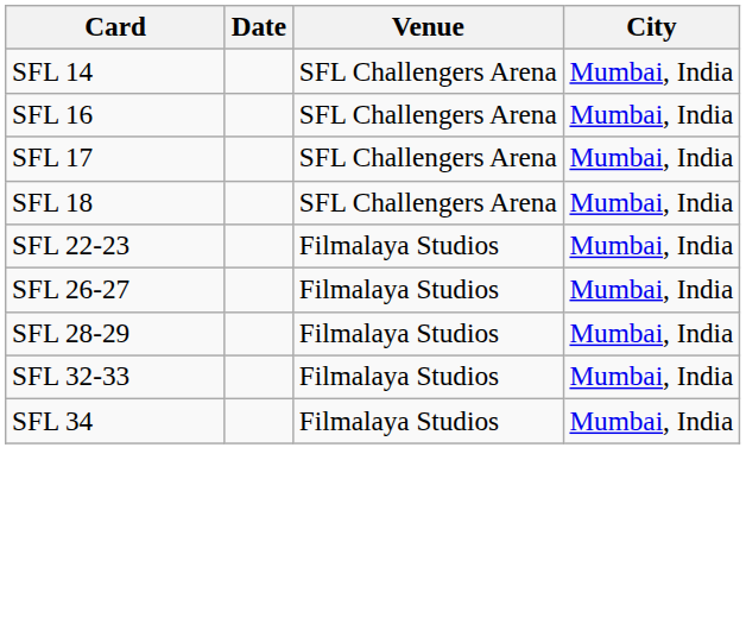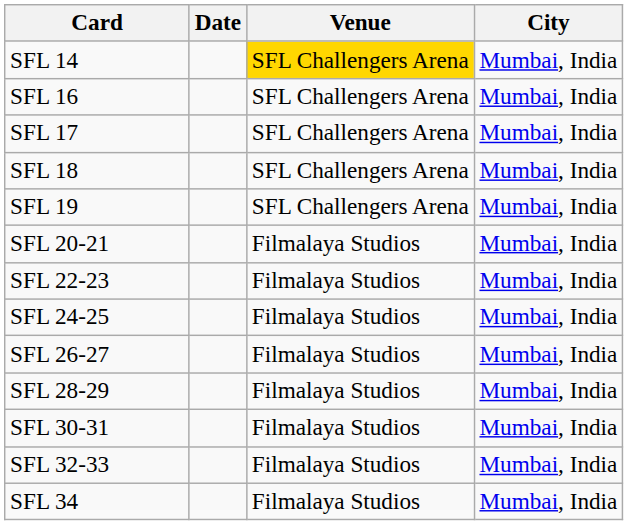 <table class="wikitable">
 <tr>
 <th width="120pt">Card</th>
 <th>Date</th>
 <th>Venue</th>
 <th>City</th>
 </tr>
 <tr>
 <td>SFL 14</td>
 <td></td>
-<td>SFL Challengers Arena</td>
+<td style="background: gold;">SFL Challengers Arena</td>
 <td><a href='#'>Mumbai</a>, India</td>
 </tr>
 <tr>
 <td>SFL 16</td>
 <td></td>
 <td>SFL Challengers Arena</td>
 <td><a href='#'>Mumbai</a>, India</td>
 </tr>
 <tr>
 <td>SFL 17</td>
 <td></td>
 <td>SFL Challengers Arena</td>
 <td><a href='#'>Mumbai</a>, India</td>
 </tr>
 <tr>
 <td>SFL 18</td>
 <td></td>
 <td>SFL Challengers Arena</td>
 <td><a href='#'>Mumbai</a>, India</td>
 </tr>
 <tr>
+<td>SFL 19</td>
+<td></td>
+<td>SFL Challengers Arena</td>
+<td><a href='#'>Mumbai</a>, India</td>
+</tr>
+<tr>
+<td>SFL 20-21</td>
+<td></td>
+<td>Filmalaya Studios</td>
+<td><a href='#'>Mumbai</a>, India</td>
+</tr>
+<tr>
 <td>SFL 22-23</td>
+<td></td>
+<td>Filmalaya Studios</td>
+<td><a href='#'>Mumbai</a>, India</td>
+</tr>
+<tr>
+<td>SFL 24-25</td>
 <td></td>
 <td>Filmalaya Studios</td>
 <td><a href='#'>Mumbai</a>, India</td>
 </tr>
 <tr>
 <td>SFL 26-27</td>
 <td></td>
 <td>Filmalaya Studios</td>
 <td><a href='#'>Mumbai</a>, India</td>
 </tr>
 <tr>
 <td>SFL 28-29</td>
 <td></td>
 <td>Filmalaya Studios</td>
 <td><a href='#'>Mumbai</a>, India</td>
 </tr>
 <tr>
+<td>SFL 30-31</td>
+<td></td>
+<td>Filmalaya Studios</td>
+<td><a href='#'>Mumbai</a>, India</td>
+</tr>
+<tr>
 <td>SFL 32-33</td>
 <td></td>
 <td>Filmalaya Studios</td>
 <td><a href='#'>Mumbai</a>, India</td>
 </tr>
 <tr>
 <td>SFL 34</td>
 <td></td>
 <td>Filmalaya Studios</td>
 <td><a href='#'>Mumbai</a>, India</td>
 </tr>
 </table>
